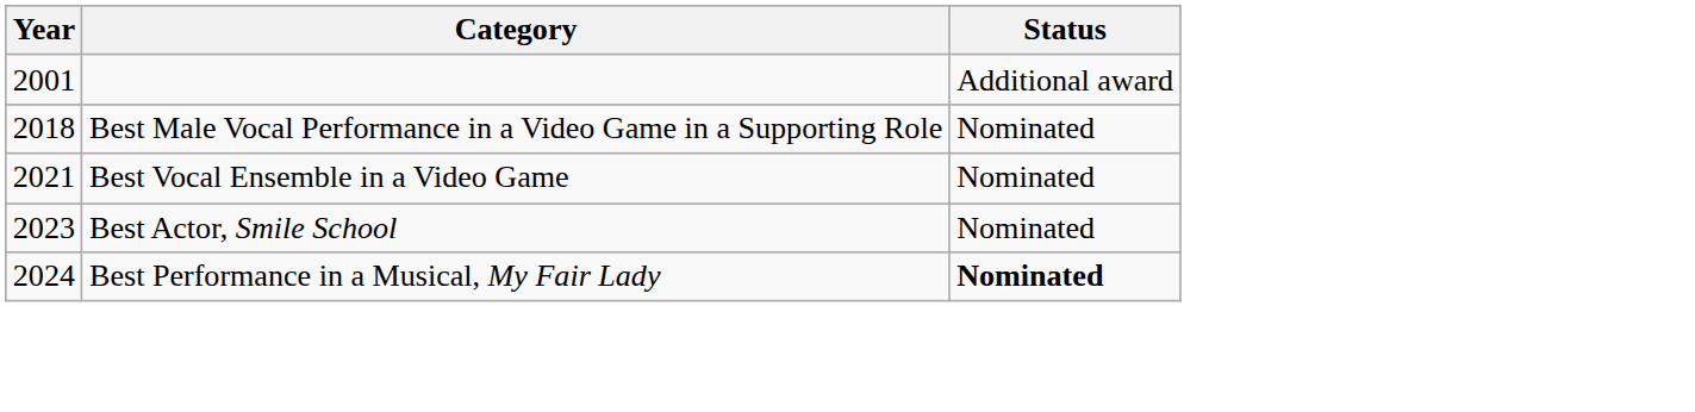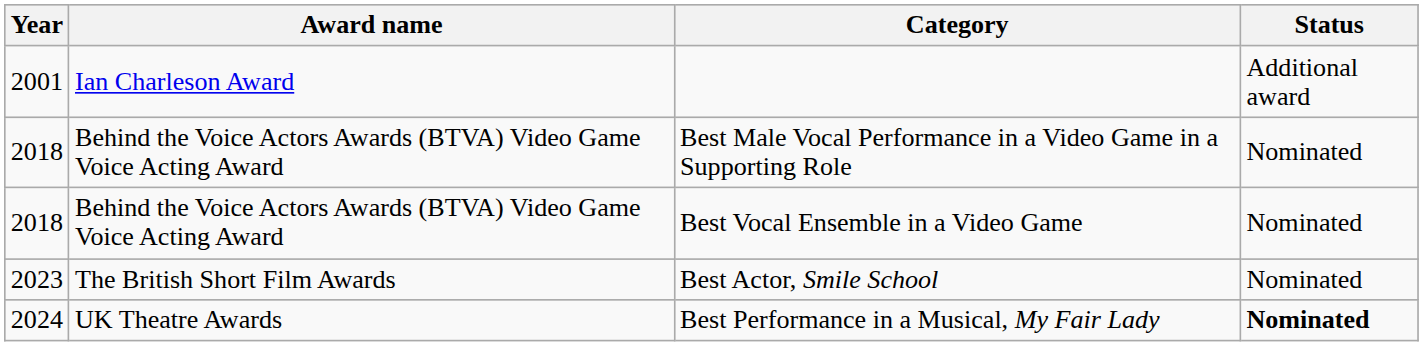 <table class="wikitable sortable">
 <tr>
 <th>Year</th>
+<th>Award name</th>
 <th>Category</th>
 <th>Status</th>
 </tr>
 <tr>
 <td>2001</td>
+<td><a href='#'>Ian Charleson Award</a></td>
 <td></td>
 <td>Additional award</td>
 </tr>
 <tr>
 <td>2018</td>
+<td>Behind the Voice Actors Awards (BTVA) Video Game Voice Acting Award</td>
 <td>Best Male Vocal Performance in a Video Game in a Supporting Role</td>
 <td>Nominated</td>
 </tr>
 <tr>
-<td>2021</td>
+<td>2018</td>
+<td>Behind the Voice Actors Awards (BTVA) Video Game Voice Acting Award</td>
 <td>Best Vocal Ensemble in a Video Game</td>
 <td>Nominated</td>
 </tr>
 <tr>
 <td>2023</td>
+<td>The British Short Film Awards</td>
 <td>Best Actor, <em>Smile School</em></td>
 <td>Nominated</td>
 </tr>
 <tr>
 <td>2024</td>
+<td>UK Theatre Awards</td>
 <td>Best Performance in a Musical, <em>My Fair Lady</em></td>
 <td><strong>Nominated</strong></td>
 </tr>
 </table>
